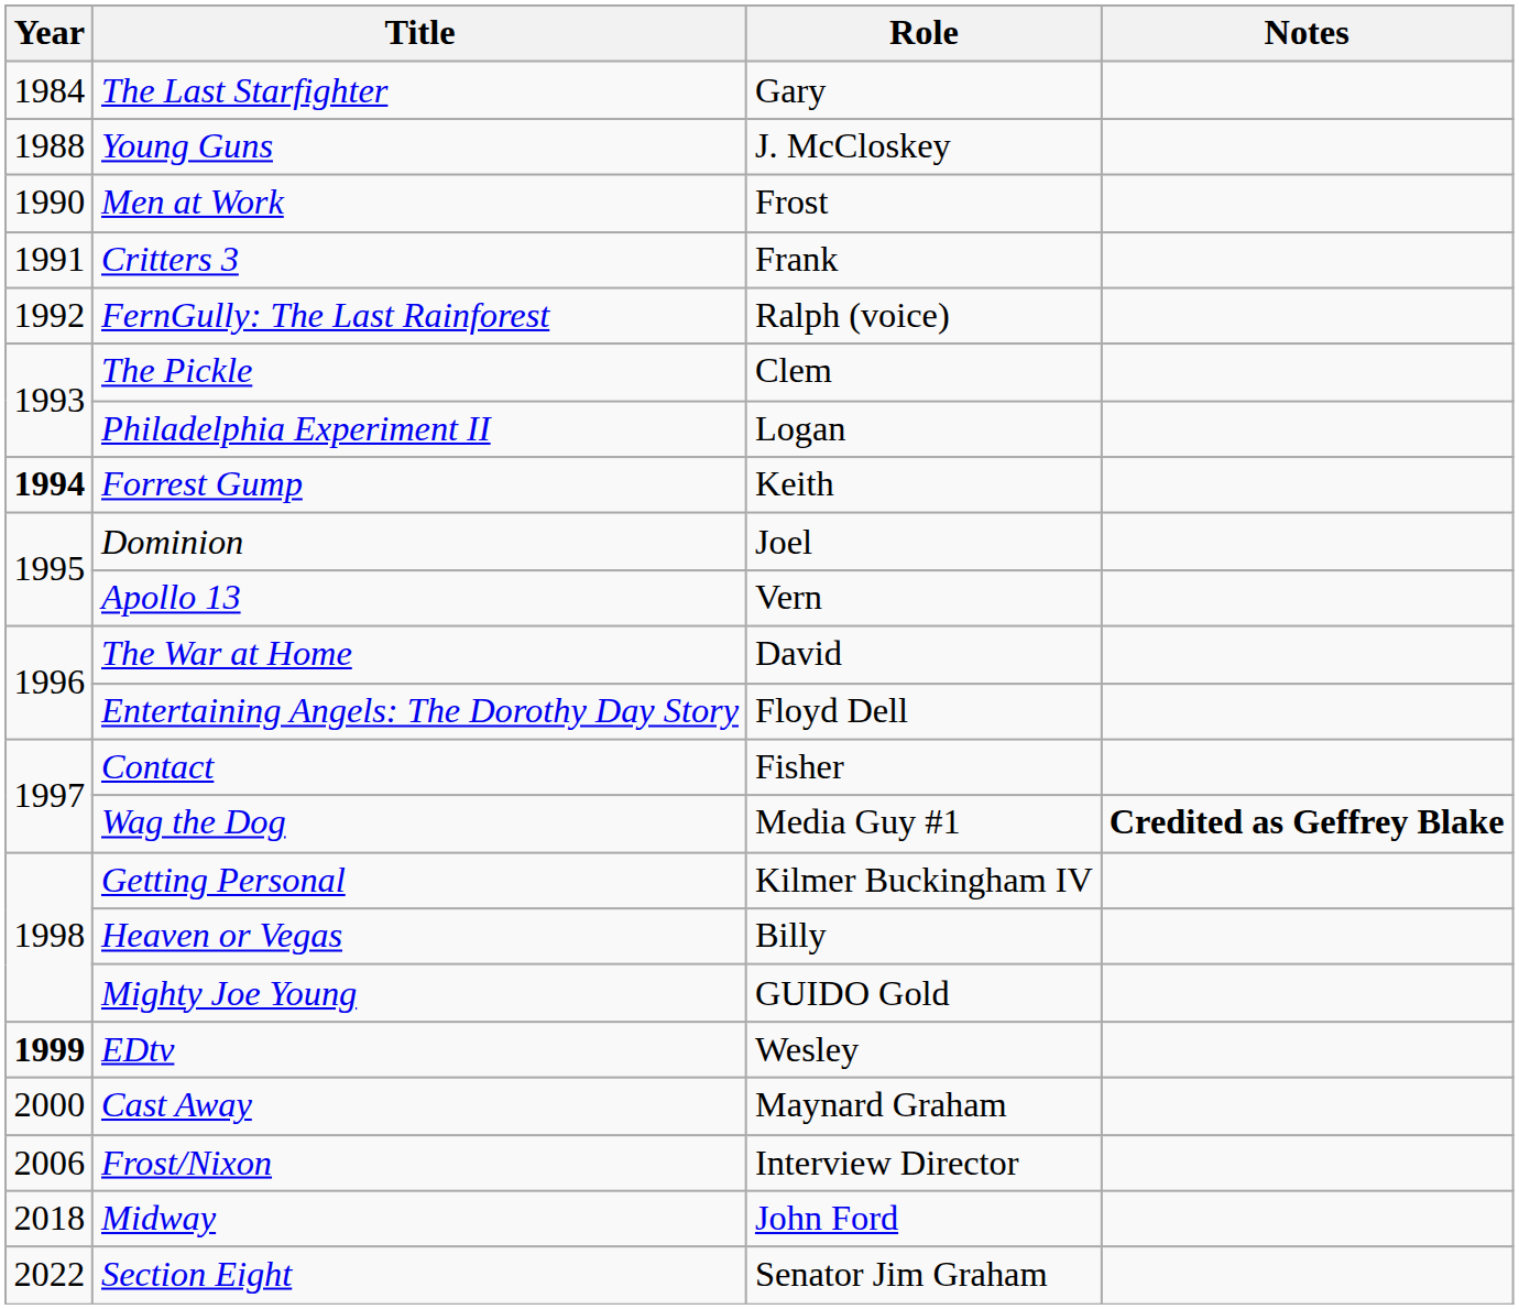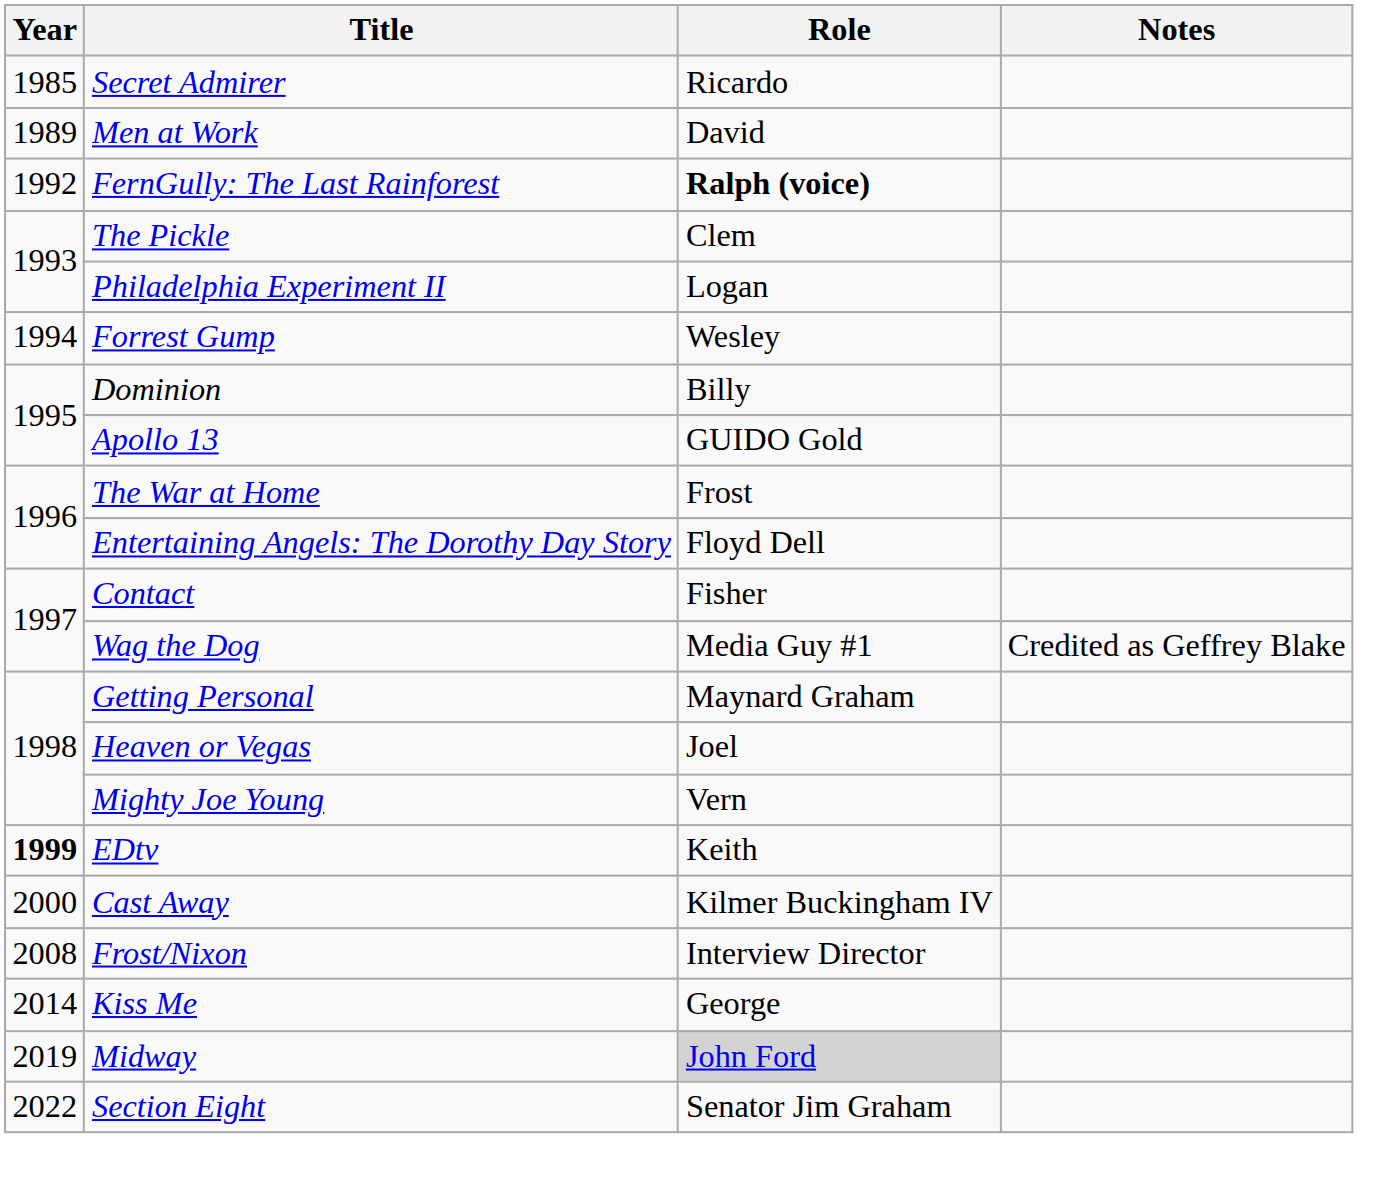 <table class="wikitable sortable">
 <tr>
 <th>Year</th>
 <th>Title</th>
 <th>Role</th>
 <th class="unsortable">Notes</th>
 </tr>
 <tr>
-<td>1984</td>
-<td><em><a href='#'>The Last Starfighter</a></em></td>
-<td>Gary</td>
+<td>1985</td>
+<td><em><a href='#'>Secret Admirer</a></em></td>
+<td>Ricardo</td>
 <td></td>
 </tr>
 <tr>
-<td>1988</td>
-<td><em><a href='#'>Young Guns</a></em></td>
-<td>J. McCloskey</td>
-<td></td>
-</tr>
-<tr>
-<td>1990</td>
+<td>1989</td>
 <td><em><a href='#'>Men at Work</a></em></td>
-<td>Frost</td>
-<td></td>
-</tr>
-<tr>
-<td>1991</td>
-<td><em><a href='#'>Critters 3</a></em></td>
-<td>Frank</td>
+<td>David</td>
 <td></td>
 </tr>
 <tr>
 <td>1992</td>
 <td><em><a href='#'>FernGully: The Last Rainforest</a></em></td>
-<td>Ralph (voice)</td>
+<td><strong>Ralph (voice)</strong></td>
 <td></td>
 </tr>
 <tr>
 <td rowspan="2">1993</td>
 <td><em><a href='#'>The Pickle</a></em></td>
 <td>Clem</td>
 <td></td>
 </tr>
 <tr>
 <td><em><a href='#'>Philadelphia Experiment II</a></em></td>
 <td>Logan</td>
 <td></td>
 </tr>
 <tr>
-<td><strong>1994</strong></td>
+<td>1994</td>
 <td><em><a href='#'>Forrest Gump</a></em></td>
-<td>Keith</td>
+<td>Wesley</td>
 <td></td>
 </tr>
 <tr>
 <td rowspan="2">1995</td>
 <td><em>Dominion</em></td>
-<td>Joel</td>
+<td>Billy</td>
 <td></td>
 </tr>
 <tr>
 <td><em><a href='#'>Apollo 13</a></em></td>
-<td>Vern</td>
+<td>GUIDO Gold</td>
 <td></td>
 </tr>
 <tr>
 <td rowspan="2">1996</td>
 <td><em><a href='#'>The War at Home</a></em></td>
-<td>David</td>
+<td>Frost</td>
 <td></td>
 </tr>
 <tr>
 <td><em><a href='#'>Entertaining Angels: The Dorothy Day Story</a></em></td>
 <td>Floyd Dell</td>
 <td></td>
 </tr>
 <tr>
 <td rowspan="2">1997</td>
 <td><em><a href='#'>Contact</a></em></td>
 <td>Fisher</td>
 <td></td>
 </tr>
 <tr>
 <td><em><a href='#'>Wag the Dog</a></em></td>
 <td>Media Guy #1</td>
-<td><strong>Credited as Geffrey Blake</strong></td>
+<td>Credited as Geffrey Blake</td>
 </tr>
 <tr>
 <td rowspan="3">1998</td>
 <td><em><a href='#'>Getting Personal</a></em></td>
-<td>Kilmer Buckingham IV</td>
+<td>Maynard Graham</td>
 <td></td>
 </tr>
 <tr>
 <td><em><a href='#'>Heaven or Vegas</a></em></td>
-<td>Billy</td>
+<td>Joel</td>
 <td></td>
 </tr>
 <tr>
 <td><em><a href='#'>Mighty Joe Young</a></em></td>
-<td>GUIDO Gold</td>
+<td>Vern</td>
 <td></td>
 </tr>
 <tr>
 <td><strong>1999</strong></td>
 <td><em><a href='#'>EDtv</a></em></td>
-<td>Wesley</td>
+<td>Keith</td>
 <td></td>
 </tr>
 <tr>
 <td>2000</td>
 <td><em><a href='#'>Cast Away</a></em></td>
-<td>Maynard Graham</td>
+<td>Kilmer Buckingham IV</td>
 <td></td>
 </tr>
 <tr>
-<td>2006</td>
+<td>2008</td>
 <td><em><a href='#'>Frost/Nixon</a></em></td>
 <td>Interview Director</td>
 <td></td>
 </tr>
 <tr>
-<td>2018</td>
+<td>2014</td>
+<td><em><a href='#'>Kiss Me</a></em></td>
+<td>George</td>
+<td></td>
+</tr>
+<tr>
+<td>2019</td>
 <td><em><a href='#'>Midway</a></em></td>
-<td><a href='#'>John Ford</a></td>
+<td style="background: lightgrey;"><a href='#'>John Ford</a></td>
 <td></td>
 </tr>
 <tr>
 <td>2022</td>
 <td><em><a href='#'>Section Eight</a></em></td>
 <td>Senator Jim Graham</td>
 <td></td>
 </tr>
 </table>
